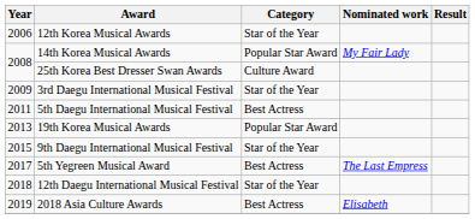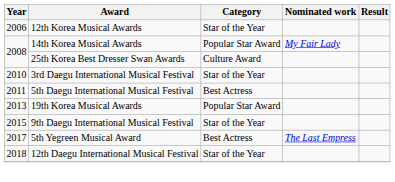 <table class="wikitable">
 <tr>
 <th>Year</th>
 <th>Award</th>
 <th>Category</th>
 <th>Nominated work</th>
 <th>Result</th>
 </tr>
 <tr>
 <td>2006</td>
 <td>12th Korea Musical Awards</td>
 <td>Star of the Year</td>
 <td></td>
 <td></td>
 </tr>
 <tr>
 <td rowspan=2>2008</td>
 <td>14th Korea Musical Awards</td>
 <td>Popular Star Award</td>
 <td><em><a href='#'>My Fair Lady</a></em></td>
 <td></td>
 </tr>
 <tr>
 <td>25th Korea Best Dresser Swan Awards</td>
 <td>Culture Award</td>
 <td></td>
 <td></td>
 </tr>
 <tr>
-<td>2009</td>
+<td>2010</td>
 <td>3rd Daegu International Musical Festival</td>
 <td>Star of the Year</td>
 <td></td>
 <td></td>
 </tr>
 <tr>
 <td>2011</td>
 <td>5th Daegu International Musical Festival</td>
 <td>Best Actress</td>
 <td></td>
 <td></td>
 </tr>
 <tr>
 <td>2013</td>
 <td>19th Korea Musical Awards</td>
 <td>Popular Star Award</td>
 <td></td>
 <td></td>
 </tr>
 <tr>
 <td>2015</td>
 <td>9th Daegu International Musical Festival</td>
 <td>Star of the Year</td>
 <td></td>
 <td></td>
 </tr>
 <tr>
 <td>2017</td>
 <td>5th Yegreen Musical Award</td>
 <td>Best Actress</td>
 <td><em><a href='#'>The Last Empress</a></em></td>
 <td></td>
 </tr>
 <tr>
 <td>2018</td>
 <td>12th Daegu International Musical Festival</td>
 <td>Star of the Year</td>
 <td></td>
 <td></td>
 </tr>
 <tr>
-<td>2019</td>
-<td>2018 Asia Culture Awards</td>
-<td>Best Actress</td>
-<td><em><a href='#'>Elisabeth</a></em></td>
-<td></td>
-</tr>
-<tr>
 </tr>
 </table>
